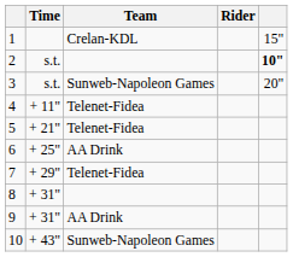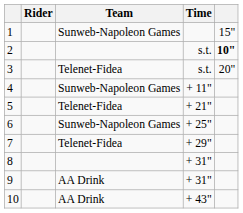 <table class="wikitable">
 <tr>
 <th></th>
+<th>Rider</th>
+<th>Team</th>
 <th>Time</th>
-<th>Team</th>
-<th>Rider</th>
 <th></th>
 </tr>
 <tr>
 <td>1</td>
+<td></td>
+<td>Sunweb-Napoleon Games</td>
 <td align="right"></td>
-<td>Crelan-KDL</td>
-<td></td>
 <td align="right">15"</td>
 </tr>
 <tr>
 <td>2</td>
-<td align="right">s.t.</td>
 <td></td>
 <td></td>
+<td align="right">s.t.</td>
 <td align="right"><strong>10"</strong></td>
 </tr>
 <tr>
 <td>3</td>
+<td></td>
+<td>Telenet-Fidea</td>
 <td align="right">s.t.</td>
-<td>Sunweb-Napoleon Games</td>
-<td></td>
 <td align="right">20"</td>
 </tr>
 <tr>
 <td>4</td>
+<td></td>
+<td>Sunweb-Napoleon Games</td>
 <td align="right">+ 11"</td>
-<td>Telenet-Fidea</td>
-<td></td>
 <td></td>
 </tr>
 <tr>
 <td>5</td>
+<td></td>
+<td>Telenet-Fidea</td>
 <td align="right">+ 21"</td>
-<td>Telenet-Fidea</td>
-<td></td>
 <td></td>
 </tr>
 <tr>
 <td>6</td>
+<td></td>
+<td>Sunweb-Napoleon Games</td>
 <td align="right">+ 25"</td>
-<td>AA Drink</td>
-<td></td>
 <td></td>
 </tr>
 <tr>
 <td>7</td>
+<td></td>
+<td>Telenet-Fidea</td>
 <td align="right">+ 29"</td>
-<td>Telenet-Fidea</td>
-<td></td>
 <td></td>
 </tr>
 <tr>
 <td>8</td>
-<td align="right">+ 31"</td>
 <td></td>
 <td></td>
+<td align="right">+ 31"</td>
 <td></td>
 </tr>
 <tr>
 <td>9</td>
+<td></td>
+<td>AA Drink</td>
 <td align="right">+ 31"</td>
-<td>AA Drink</td>
-<td></td>
 <td></td>
 </tr>
 <tr>
 <td>10</td>
+<td></td>
+<td>AA Drink</td>
 <td align="right">+ 43"</td>
-<td>Sunweb-Napoleon Games</td>
-<td></td>
 <td></td>
 </tr>
 </table>
